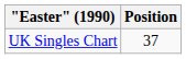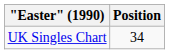 <table class="wikitable">
 <tr>
 <th>"Easter" (1990)</th>
 <th>Position</th>
 </tr>
 <tr>
 <td><a href='#'>UK Singles Chart</a></td>
-<td align="center">37</td>
+<td align="center">34</td>
 </tr>
 </table>
